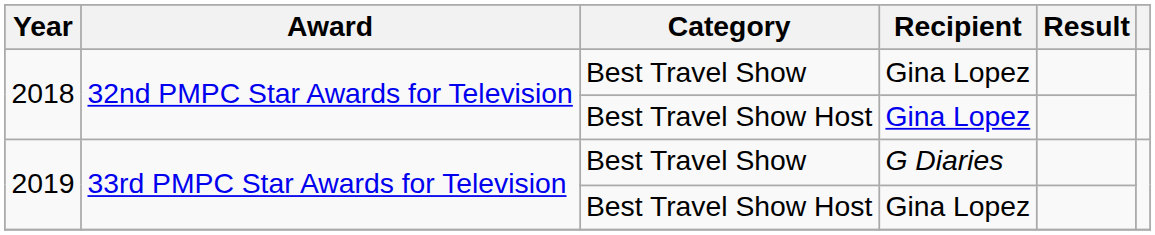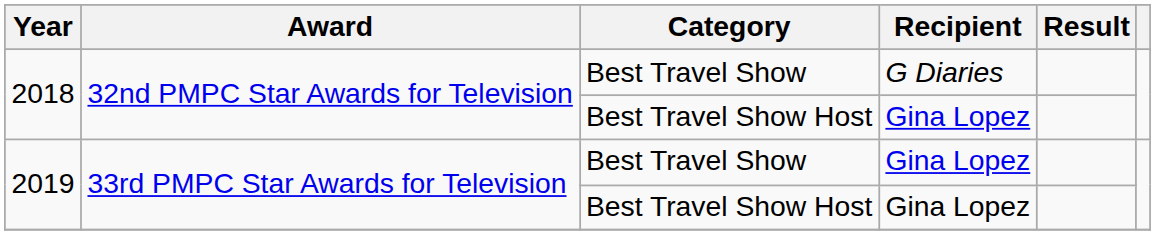 <table class="wikitable">
 <tr>
 <th>Year</th>
 <th>Award</th>
 <th>Category</th>
 <th>Recipient</th>
 <th>Result</th>
 <th></th>
 </tr>
 <tr>
 <td rowspan="2">2018</td>
 <td rowspan="2"><a href='#'>32nd PMPC Star Awards for Television</a></td>
 <td>Best Travel Show</td>
-<td>Gina Lopez</td>
+<td><em>G Diaries</em></td>
 <td></td>
 <td rowspan="2"></td>
 </tr>
 <tr>
 <td>Best Travel Show Host</td>
 <td><a href='#'>Gina Lopez</a></td>
 <td></td>
 </tr>
 <tr>
 <td rowspan="2">2019</td>
 <td rowspan="2"><a href='#'>33rd PMPC Star Awards for Television</a></td>
 <td>Best Travel Show</td>
-<td><em>G Diaries</em></td>
+<td><a href='#'>Gina Lopez</a></td>
 <td></td>
 <td rowspan="2"></td>
 </tr>
 <tr>
 <td>Best Travel Show Host</td>
 <td>Gina Lopez</td>
 <td></td>
 </tr>
 <tr>
 </tr>
 </table>
